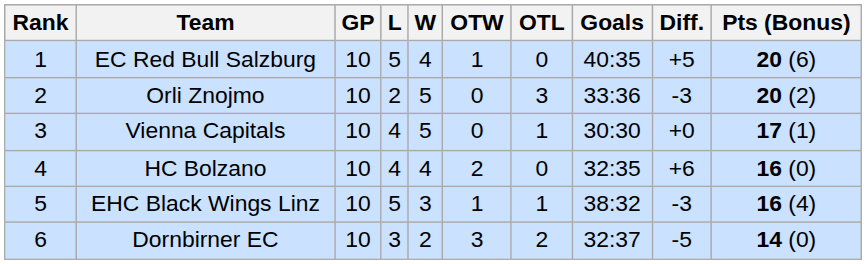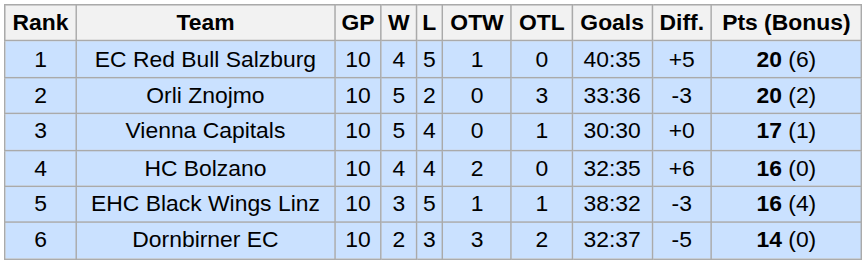 <table class="wikitable" width="600px" style="text-align: center;">
 <tr style="background-color:#c0c0c0;">
 <th>Rank</th>
 <th>Team</th>
 <th>GP</th>
+<th>W</th>
 <th>L</th>
-<th>W</th>
 <th>OTW</th>
 <th>OTL</th>
 <th>Goals</th>
 <th>Diff.</th>
 <th>Pts (Bonus)</th>
 </tr>
 <tr bgcolor="#CAE1FF">
 <td>1</td>
 <td>EC Red Bull Salzburg</td>
 <td>10</td>
+<td>4</td>
 <td>5</td>
-<td>4</td>
 <td>1</td>
 <td>0</td>
 <td>40:35</td>
 <td>+5</td>
 <td><strong>20</strong> (6)</td>
 </tr>
 <tr bgcolor="#CAE1FF">
 <td>2</td>
 <td>Orli Znojmo</td>
 <td>10</td>
+<td>5</td>
 <td>2</td>
-<td>5</td>
 <td>0</td>
 <td>3</td>
 <td>33:36</td>
 <td>-3</td>
 <td><strong>20</strong> (2)</td>
 </tr>
 <tr bgcolor="#CAE1FF">
 <td>3</td>
 <td>Vienna Capitals</td>
 <td>10</td>
+<td>5</td>
 <td>4</td>
-<td>5</td>
 <td>0</td>
 <td>1</td>
 <td>30:30</td>
 <td>+0</td>
 <td><strong>17</strong> (1)</td>
 </tr>
 <tr bgcolor="#CAE1FF">
 <td>4</td>
 <td>HC Bolzano</td>
 <td>10</td>
 <td>4</td>
 <td>4</td>
 <td>2</td>
 <td>0</td>
 <td>32:35</td>
 <td>+6</td>
 <td><strong>16</strong> (0)</td>
 </tr>
 <tr bgcolor="#CAE1FF">
 <td>5</td>
 <td>EHC Black Wings Linz</td>
 <td>10</td>
+<td>3</td>
 <td>5</td>
-<td>3</td>
 <td>1</td>
 <td>1</td>
 <td>38:32</td>
 <td>-3</td>
 <td><strong>16</strong> (4)</td>
 </tr>
 <tr bgcolor="#CAE1FF">
 <td>6</td>
 <td>Dornbirner EC</td>
 <td>10</td>
+<td>2</td>
 <td>3</td>
-<td>2</td>
 <td>3</td>
 <td>2</td>
 <td>32:37</td>
 <td>-5</td>
 <td><strong>14</strong> (0)</td>
 </tr>
 </table>
